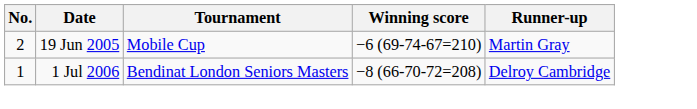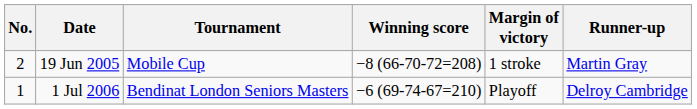 <table class="wikitable" style="font-size:95%;">
 <tr>
 <th>No.</th>
 <th>Date</th>
 <th>Tournament</th>
 <th>Winning score</th>
+<th>Margin of<br>victory</th>
 <th>Runner-up</th>
 </tr>
 <tr>
 <td align=center>2</td>
 <td align=right>19 Jun <a href='#'>2005</a></td>
 <td><a href='#'>Mobile Cup</a></td>
-<td>−6 (69-74-67=210)</td>
+<td>−8 (66-70-72=208)</td>
+<td>1 stroke</td>
 <td> <a href='#'>Martin Gray</a></td>
 </tr>
 <tr>
 <td align=center>1</td>
 <td align=right>1 Jul <a href='#'>2006</a></td>
 <td><a href='#'>Bendinat London Seniors Masters</a></td>
-<td>−8 (66-70-72=208)</td>
+<td>−6 (69-74-67=210)</td>
+<td>Playoff</td>
 <td> <a href='#'>Delroy Cambridge</a></td>
 </tr>
 </table>
